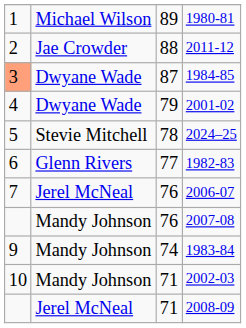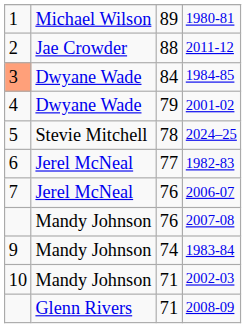 <table class="wikitable">
 <tr>
 </tr>
 <tr>
 <td>1</td>
 <td><a href='#'>Michael Wilson</a></td>
 <td>89</td>
 <td style="font-size:80%;"><a href='#'>1980-81</a></td>
 </tr>
 <tr>
 <td>2</td>
 <td><a href='#'>Jae Crowder</a></td>
 <td>88</td>
 <td style="font-size:80%;"><a href='#'>2011-12</a></td>
 </tr>
 <tr>
 <td style="background: lightsalmon;">3</td>
 <td><a href='#'>Dwyane Wade</a></td>
-<td>87</td>
+<td>84</td>
 <td style="font-size:80%;"><a href='#'>1984-85</a></td>
 </tr>
 <tr>
 <td>4</td>
 <td><a href='#'>Dwyane Wade</a></td>
 <td>79</td>
 <td style="font-size:80%;"><a href='#'>2001-02</a></td>
 </tr>
 <tr>
 <td>5</td>
 <td>Stevie Mitchell</td>
 <td>78</td>
 <td style="font-size:80%;"><a href='#'>2024–25</a></td>
 </tr>
 <tr>
 <td>6</td>
-<td><a href='#'>Glenn Rivers</a></td>
+<td><a href='#'>Jerel McNeal</a></td>
 <td>77</td>
 <td style="font-size:80%;"><a href='#'>1982-83</a></td>
 </tr>
 <tr>
 <td>7</td>
 <td><a href='#'>Jerel McNeal</a></td>
 <td>76</td>
 <td style="font-size:80%;"><a href='#'>2006-07</a></td>
 </tr>
 <tr>
 <td></td>
 <td>Mandy Johnson</td>
 <td>76</td>
 <td style="font-size:80%;"><a href='#'>2007-08</a></td>
 </tr>
 <tr>
 <td>9</td>
 <td>Mandy Johnson</td>
 <td>74</td>
 <td style="font-size:80%;"><a href='#'>1983-84</a></td>
 </tr>
 <tr>
 <td>10</td>
 <td>Mandy Johnson</td>
 <td>71</td>
 <td style="font-size:80%;"><a href='#'>2002-03</a></td>
 </tr>
 <tr>
 <td></td>
-<td><a href='#'>Jerel McNeal</a></td>
+<td><a href='#'>Glenn Rivers</a></td>
 <td>71</td>
 <td style="font-size:80%;"><a href='#'>2008-09</a></td>
 </tr>
 </table>
